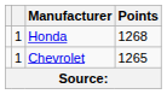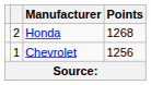 <table class="wikitable" style="font-size: 95%;">
 <tr>
 <th scope="col"></th>
 <th scope="col"></th>
 <th scope="col">Manufacturer</th>
 <th scope="col">Points</th>
 </tr>
 <tr>
 <td align="left"></td>
-<td align="center">1</td>
+<td align="center">2</td>
 <td><a href='#'>Honda</a></td>
 <td>1268</td>
 </tr>
 <tr>
 <td align="left"></td>
 <td align="center">1</td>
 <td><a href='#'>Chevrolet</a></td>
-<td>1265</td>
+<td>1256</td>
 </tr>
 <tr>
 <th colspan=4>Source:</th>
 </tr>
 </table>
